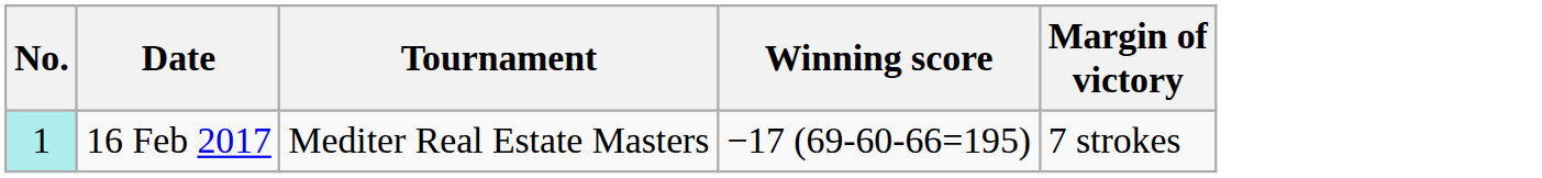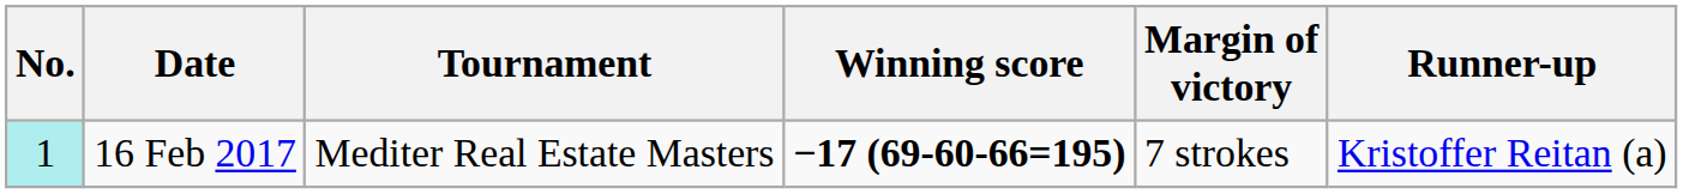 <table class="wikitable" style="font-size:95%;">
 <tr>
 <th>No.</th>
 <th>Date</th>
 <th>Tournament</th>
 <th>Winning score</th>
 <th>Margin of<br>victory</th>
+<th>Runner-up</th>
 </tr>
 <tr>
 <td align=center style="background: paleturquoise;">1</td>
 <td align=right>16 Feb <a href='#'>2017</a></td>
 <td>Mediter Real Estate Masters</td>
-<td>−17 (69-60-66=195)</td>
+<td><strong>−17 (69-60-66=195)</strong></td>
 <td>7 strokes</td>
+<td> <a href='#'>Kristoffer Reitan</a> (a)</td>
 </tr>
 </table>
